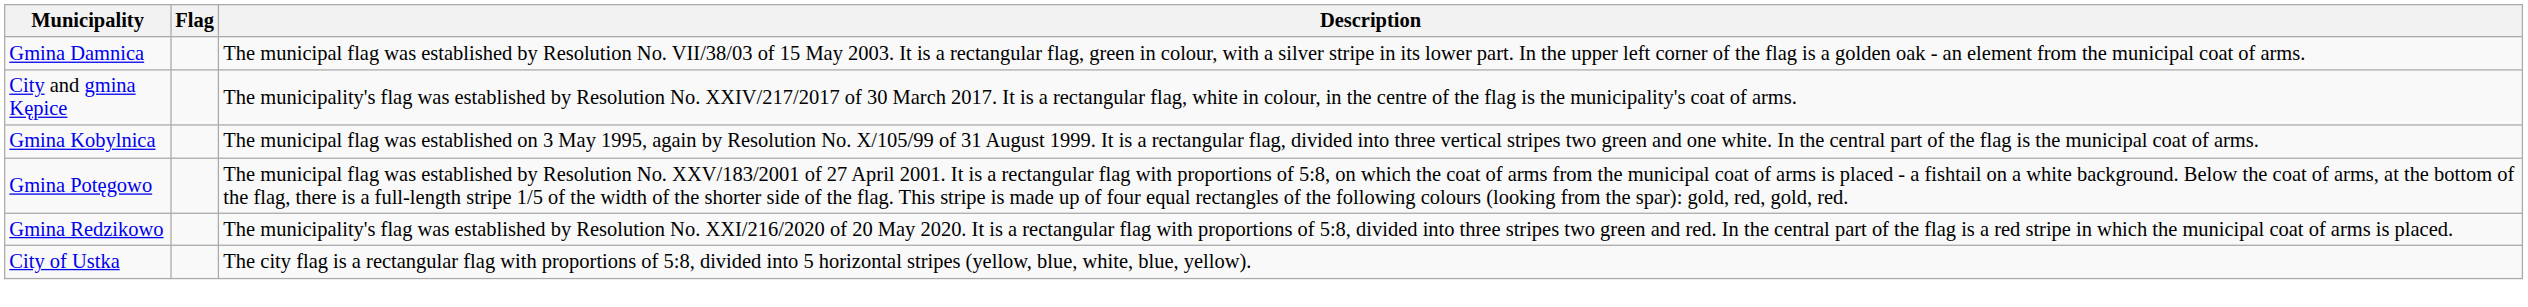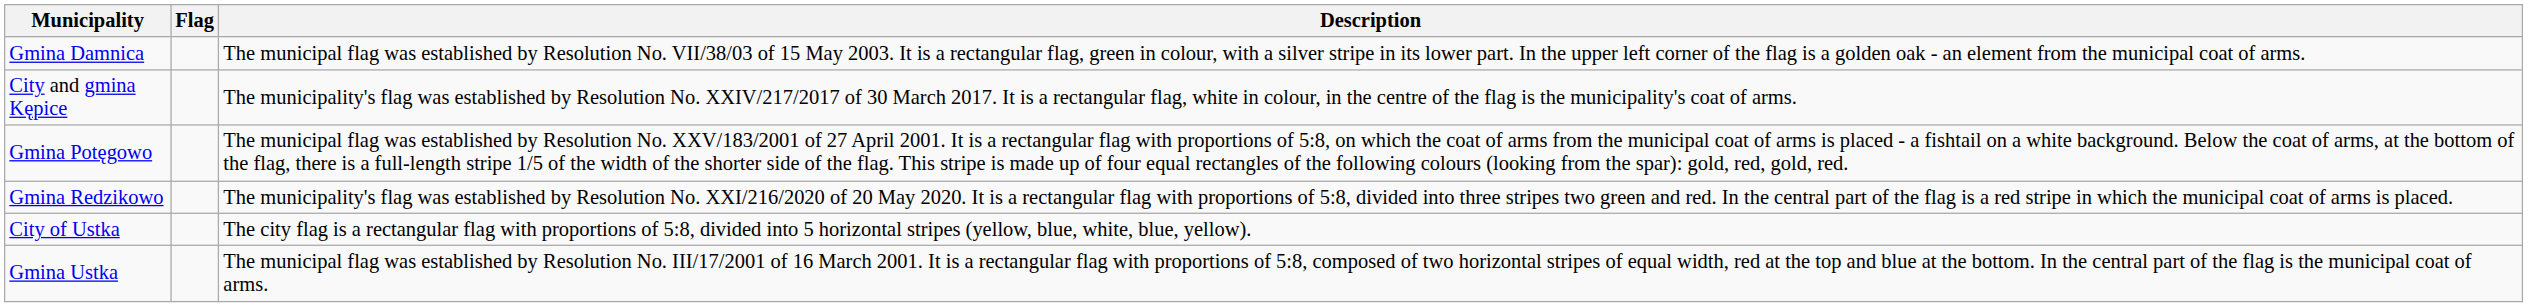 <table class="wikitable">
 <tr>
 <th>Municipality</th>
 <th>Flag</th>
 <th>Description</th>
 </tr>
 <tr>
 <td><a href='#'>Gmina Damnica</a></td>
 <td></td>
 <td>The municipal flag was established by Resolution No. VII/38/03 of 15 May 2003. It is a rectangular flag, green in colour, with a silver stripe in its lower part. In the upper left corner of the flag is a golden oak - an element from the municipal coat of arms.</td>
 </tr>
 <tr>
 <td><a href='#'>City</a> and <a href='#'>gmina Kępice</a></td>
 <td></td>
 <td>The municipality's flag was established by Resolution No. XXIV/217/2017 of 30 March 2017. It is a rectangular flag, white in colour, in the centre of the flag is the municipality's coat of arms.</td>
 </tr>
 <tr>
-<td><a href='#'>Gmina Kobylnica</a></td>
-<td></td>
-<td>The municipal flag was established on 3 May 1995, again by Resolution No. X/105/99 of 31 August 1999. It is a rectangular flag, divided into three vertical stripes two green and one white. In the central part of the flag is the municipal coat of arms.</td>
-</tr>
-<tr>
 <td><a href='#'>Gmina Potęgowo</a></td>
 <td></td>
 <td>The municipal flag was established by Resolution No. XXV/183/2001 of 27 April 2001. It is a rectangular flag with proportions of 5:8, on which the coat of arms from the municipal coat of arms is placed - a fishtail on a white background. Below the coat of arms, at the bottom of the flag, there is a full-length stripe 1/5 of the width of the shorter side of the flag. This stripe is made up of four equal rectangles of the following colours (looking from the spar): gold, red, gold, red.</td>
 </tr>
 <tr>
 <td><a href='#'>Gmina Redzikowo</a></td>
 <td></td>
 <td>The municipality's flag was established by Resolution No. XXI/216/2020 of 20 May 2020. It is a rectangular flag with proportions of 5:8, divided into three stripes two green and red. In the central part of the flag is a red stripe in which the municipal coat of arms is placed.</td>
 </tr>
 <tr>
 <td><a href='#'>City of Ustka</a></td>
 <td></td>
 <td>The city flag is a rectangular flag with proportions of 5:8, divided into 5 horizontal stripes (yellow, blue, white, blue, yellow).</td>
 </tr>
+<tr>
+<td><a href='#'>Gmina Ustka</a></td>
+<td></td>
+<td>The municipal flag was established by Resolution No. III/17/2001 of 16 March 2001. It is a rectangular flag with proportions of 5:8, composed of two horizontal stripes of equal width, red at the top and blue at the bottom. In the central part of the flag is the municipal coat of arms.</td>
+</tr>
 </table>
